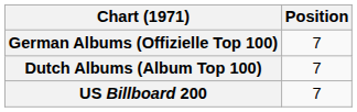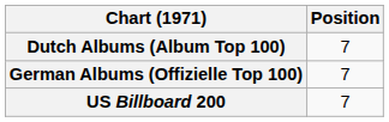 <table class="wikitable sortable plainrowheaders" style="text-align:center">
 <tr>
 <th scope="col">Chart (1971)</th>
 <th scope="col">Position</th>
 </tr>
 <tr>
-<th scope="row">German Albums (Offizielle Top 100)</th>
+<th scope="row">Dutch Albums (Album Top 100)</th>
 <td>7</td>
 </tr>
 <tr>
-<th scope="row">Dutch Albums (Album Top 100)</th>
+<th scope="row">German Albums (Offizielle Top 100)</th>
 <td>7</td>
 </tr>
 <tr>
 <th scope="row">US <em>Billboard</em> 200</th>
 <td>7</td>
 </tr>
 </table>
